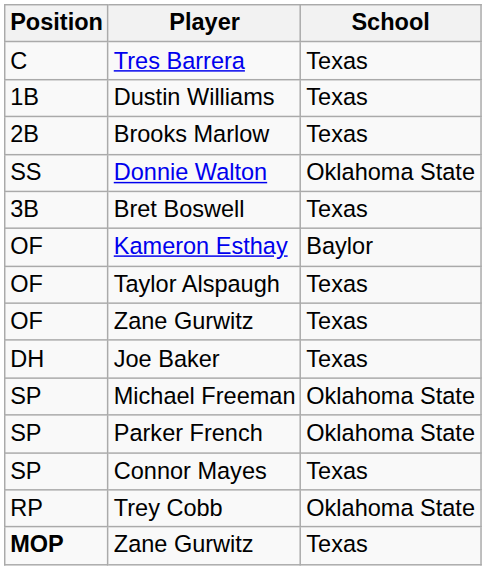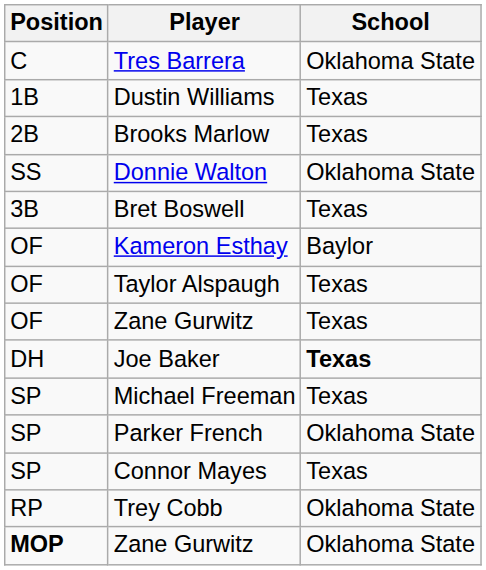 <table class="wikitable">
 <tr>
 <th>Position</th>
 <th>Player</th>
 <th>School</th>
 </tr>
 <tr>
 <td>C</td>
 <td><a href='#'>Tres Barrera</a></td>
-<td>Texas</td>
+<td>Oklahoma State</td>
 </tr>
 <tr>
 <td>1B</td>
 <td>Dustin Williams</td>
 <td>Texas</td>
 </tr>
 <tr>
 <td>2B</td>
 <td>Brooks Marlow</td>
 <td>Texas</td>
 </tr>
 <tr>
 <td>SS</td>
 <td><a href='#'>Donnie Walton</a></td>
 <td>Oklahoma State</td>
 </tr>
 <tr>
 <td>3B</td>
 <td>Bret Boswell</td>
 <td>Texas</td>
 </tr>
 <tr>
 <td>OF</td>
 <td><a href='#'>Kameron Esthay</a></td>
 <td>Baylor</td>
 </tr>
 <tr>
 <td>OF</td>
 <td>Taylor Alspaugh</td>
 <td>Texas</td>
 </tr>
 <tr>
 <td>OF</td>
 <td>Zane Gurwitz</td>
 <td>Texas</td>
 </tr>
 <tr>
 <td>DH</td>
 <td>Joe Baker</td>
-<td>Texas</td>
+<td><strong>Texas</strong></td>
 </tr>
 <tr>
 <td>SP</td>
 <td>Michael Freeman</td>
-<td>Oklahoma State</td>
+<td>Texas</td>
 </tr>
 <tr>
 <td>SP</td>
 <td>Parker French</td>
 <td>Oklahoma State</td>
 </tr>
 <tr>
 <td>SP</td>
 <td>Connor Mayes</td>
 <td>Texas</td>
 </tr>
 <tr>
 <td>RP</td>
 <td>Trey Cobb</td>
 <td>Oklahoma State</td>
 </tr>
 <tr>
 <td><strong>MOP</strong></td>
 <td>Zane Gurwitz</td>
-<td>Texas</td>
+<td>Oklahoma State</td>
 </tr>
 </table>
